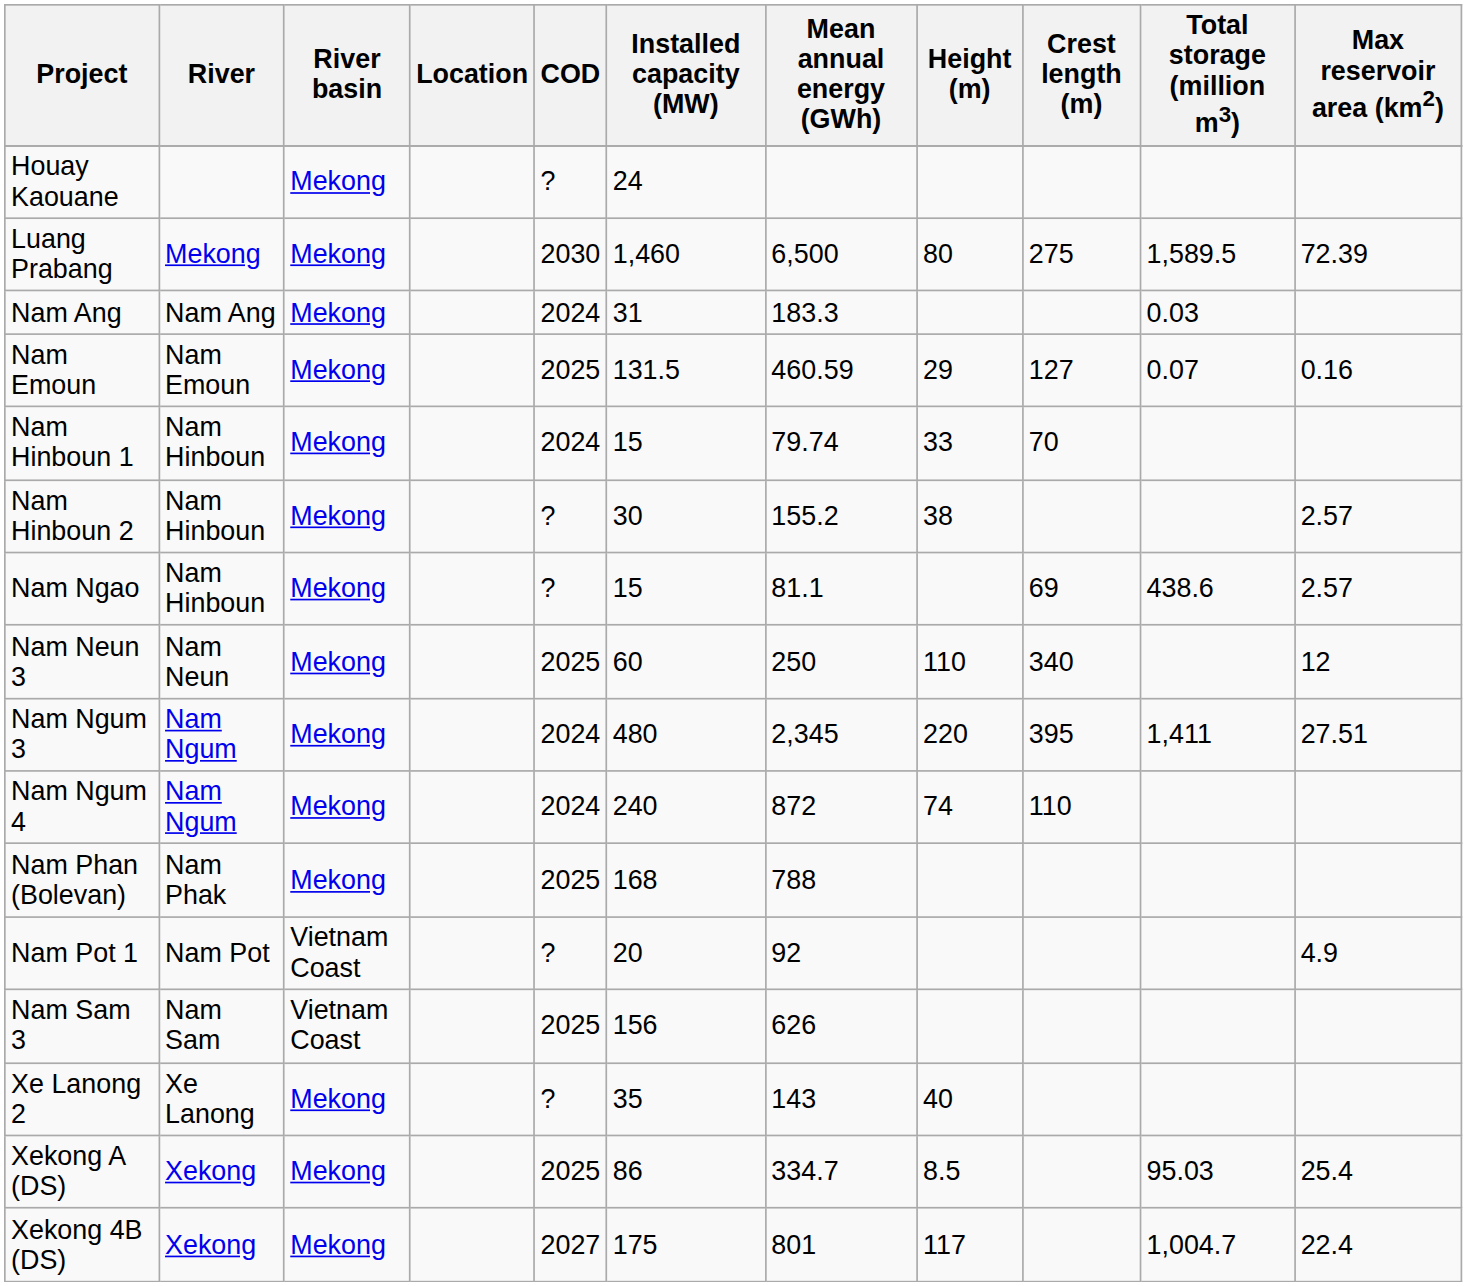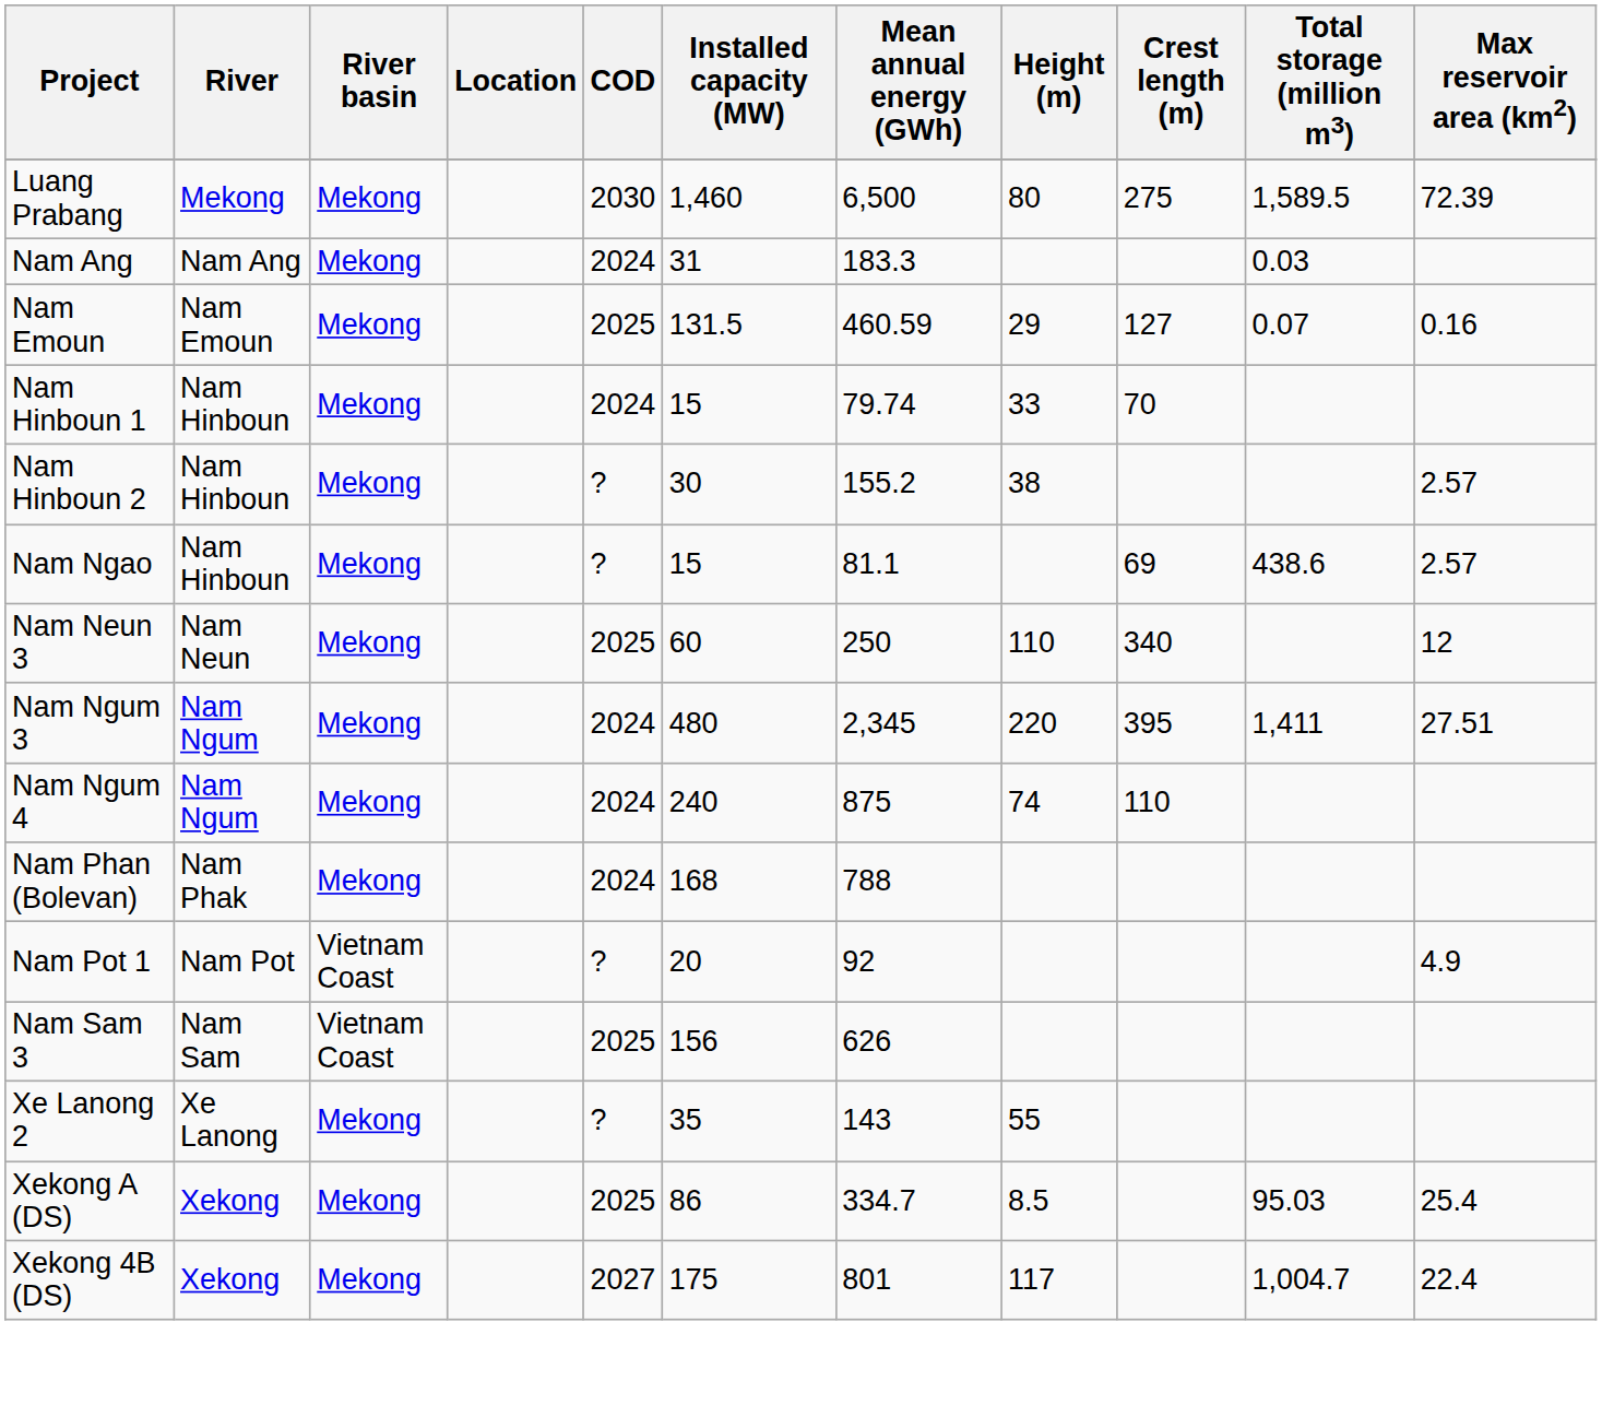 <table class="wikitable">
 <tr>
 <th>Project</th>
 <th>River</th>
 <th>River basin</th>
 <th>Location</th>
 <th>COD</th>
 <th>Installed capacity (MW)</th>
 <th>Mean annual energy (GWh)</th>
 <th>Height (m)</th>
 <th>Crest length (m)</th>
 <th>Total storage (million m<sup>3</sup>)</th>
 <th>Max reservoir area (km<sup>2</sup>)</th>
 </tr>
 <tr>
-</tr>
-<tr>
-<td>Houay Kaouane</td>
-<td></td>
-<td><a href='#'>Mekong</a></td>
-<td></td>
-<td>?</td>
-<td>24</td>
-<td></td>
-<td></td>
-<td></td>
-<td></td>
-<td></td>
 </tr>
 <tr>
 <td>Luang Prabang</td>
 <td><a href='#'>Mekong</a></td>
 <td><a href='#'>Mekong</a></td>
 <td></td>
 <td>2030</td>
 <td>1,460</td>
 <td>6,500</td>
 <td>80</td>
 <td>275</td>
 <td>1,589.5</td>
 <td>72.39</td>
 </tr>
 <tr>
 <td>Nam Ang</td>
 <td>Nam Ang</td>
 <td><a href='#'>Mekong</a></td>
 <td></td>
 <td>2024</td>
 <td>31</td>
 <td>183.3</td>
 <td></td>
 <td></td>
 <td>0.03</td>
 <td></td>
 </tr>
 <tr>
 <td>Nam Emoun</td>
 <td>Nam Emoun</td>
 <td><a href='#'>Mekong</a></td>
 <td></td>
 <td>2025</td>
 <td>131.5</td>
 <td>460.59</td>
 <td>29</td>
 <td>127</td>
 <td>0.07</td>
 <td>0.16</td>
 </tr>
 <tr>
 <td>Nam Hinboun 1</td>
 <td>Nam Hinboun</td>
 <td><a href='#'>Mekong</a></td>
 <td></td>
 <td>2024</td>
 <td>15</td>
 <td>79.74</td>
 <td>33</td>
 <td>70</td>
 <td></td>
 <td></td>
 </tr>
 <tr>
 <td>Nam Hinboun 2</td>
 <td>Nam Hinboun</td>
 <td><a href='#'>Mekong</a></td>
 <td></td>
 <td>?</td>
 <td>30</td>
 <td>155.2</td>
 <td>38</td>
 <td></td>
 <td></td>
 <td>2.57</td>
 </tr>
 <tr>
 <td>Nam Ngao</td>
 <td>Nam Hinboun</td>
 <td><a href='#'>Mekong</a></td>
 <td></td>
 <td>?</td>
 <td>15</td>
 <td>81.1</td>
 <td></td>
 <td>69</td>
 <td>438.6</td>
 <td>2.57</td>
 </tr>
 <tr>
 <td>Nam Neun 3</td>
 <td>Nam Neun</td>
 <td><a href='#'>Mekong</a></td>
 <td></td>
 <td>2025</td>
 <td>60</td>
 <td>250</td>
 <td>110</td>
 <td>340</td>
 <td></td>
 <td>12</td>
 </tr>
 <tr>
 <td>Nam Ngum 3</td>
 <td><a href='#'>Nam Ngum</a></td>
 <td><a href='#'>Mekong</a></td>
 <td></td>
 <td>2024</td>
 <td>480</td>
 <td>2,345</td>
 <td>220</td>
 <td>395</td>
 <td>1,411</td>
 <td>27.51</td>
 </tr>
 <tr>
 <td>Nam Ngum 4</td>
 <td><a href='#'>Nam Ngum</a></td>
 <td><a href='#'>Mekong</a></td>
 <td></td>
 <td>2024</td>
 <td>240</td>
-<td>872</td>
+<td>875</td>
 <td>74</td>
 <td>110</td>
 <td></td>
 <td></td>
 </tr>
 <tr>
 <td>Nam Phan (Bolevan)</td>
 <td>Nam Phak</td>
 <td><a href='#'>Mekong</a></td>
 <td></td>
-<td>2025</td>
+<td>2024</td>
 <td>168</td>
 <td>788</td>
 <td></td>
 <td></td>
 <td></td>
 <td></td>
 </tr>
 <tr>
 <td>Nam Pot 1</td>
 <td>Nam Pot</td>
 <td>Vietnam Coast</td>
 <td></td>
 <td>?</td>
 <td>20</td>
 <td>92</td>
 <td></td>
 <td></td>
 <td></td>
 <td>4.9</td>
 </tr>
 <tr>
 <td>Nam Sam 3</td>
 <td>Nam Sam</td>
 <td>Vietnam Coast</td>
 <td></td>
 <td>2025</td>
 <td>156</td>
 <td>626</td>
 <td></td>
 <td></td>
 <td></td>
 <td></td>
 </tr>
 <tr>
 <td>Xe Lanong 2</td>
 <td>Xe Lanong</td>
 <td><a href='#'>Mekong</a></td>
 <td></td>
 <td>?</td>
 <td>35</td>
 <td>143</td>
-<td>40</td>
+<td>55</td>
 <td></td>
 <td></td>
 <td></td>
 </tr>
 <tr>
 <td>Xekong A (DS)</td>
 <td><a href='#'>Xekong</a></td>
 <td><a href='#'>Mekong</a></td>
 <td></td>
 <td>2025</td>
 <td>86</td>
 <td>334.7</td>
 <td>8.5</td>
 <td></td>
 <td>95.03</td>
 <td>25.4</td>
 </tr>
 <tr>
 <td>Xekong 4B (DS)</td>
 <td><a href='#'>Xekong</a></td>
 <td><a href='#'>Mekong</a></td>
 <td></td>
 <td>2027</td>
 <td>175</td>
 <td>801</td>
 <td>117</td>
 <td></td>
 <td>1,004.7</td>
 <td>22.4</td>
 </tr>
 </table>
